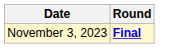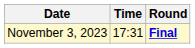 <table class="wikitable">
 <tr>
 <th>Date</th>
+<th>Time</th>
 <th>Round</th>
 </tr>
 <tr style=background:lemonchiffon>
 <td>November 3, 2023</td>
+<td>17:31</td>
 <td><strong><a href='#'>Final</a></strong></td>
 </tr>
 </table>
